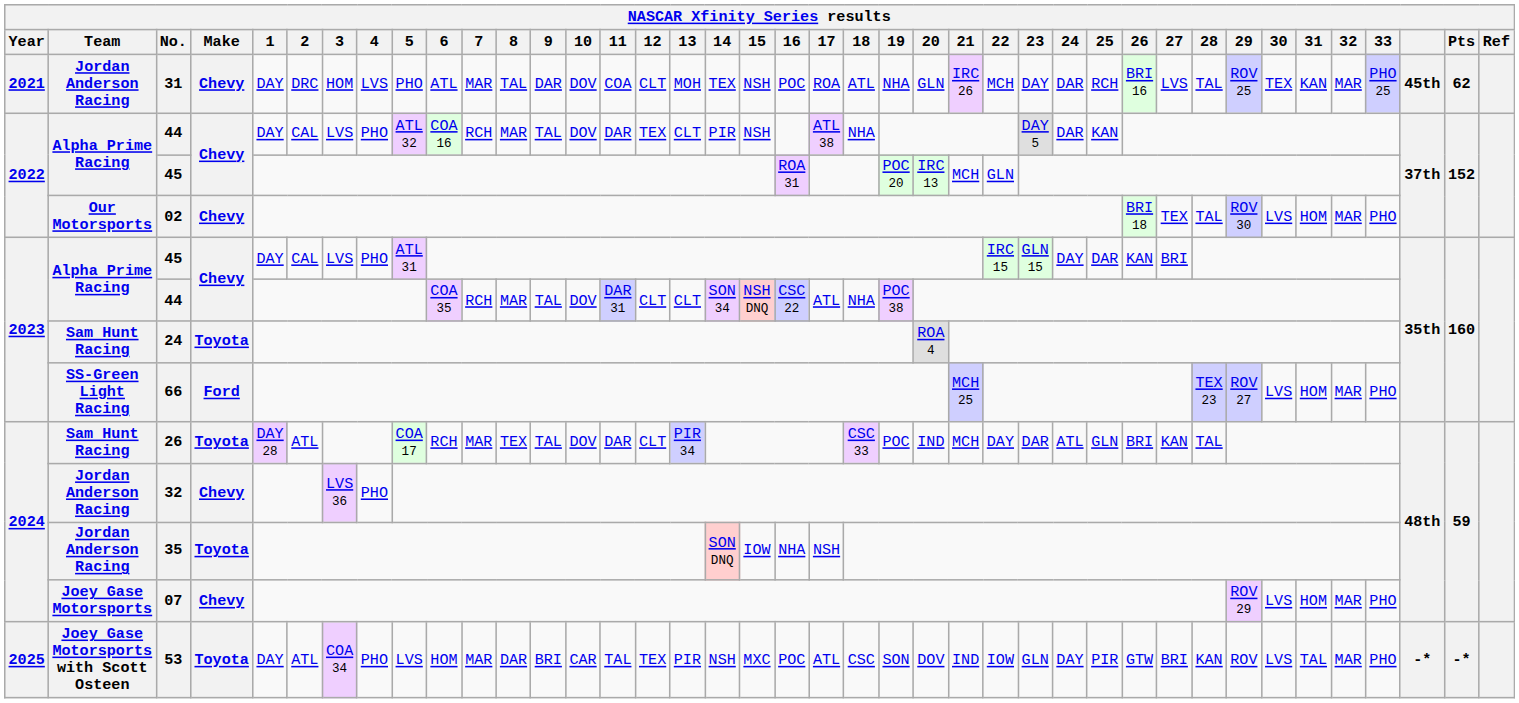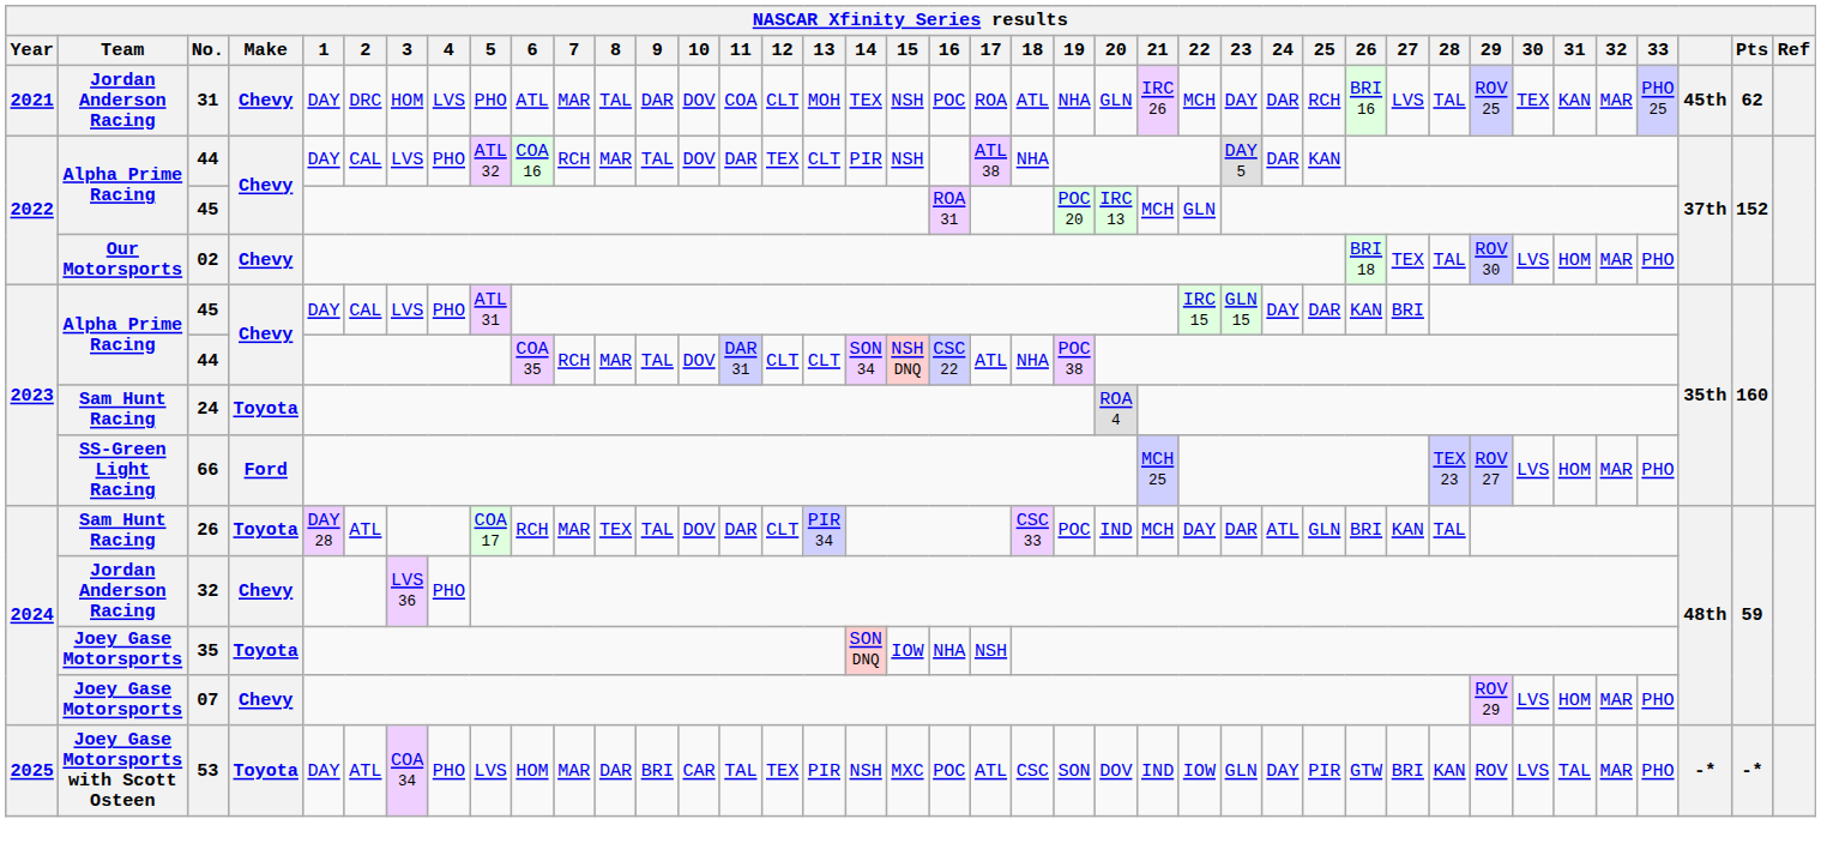 <table class="wikitable" style="text-align:center; font-size:75%">
 <tr>
 <th colspan=40><a href='#'>NASCAR Xfinity Series</a> results</th>
 </tr>
 <tr>
 <th>Year</th>
 <th>Team</th>
 <th>No.</th>
 <th>Make</th>
 <th>1</th>
 <th>2</th>
 <th>3</th>
 <th>4</th>
 <th>5</th>
 <th>6</th>
 <th>7</th>
 <th>8</th>
 <th>9</th>
 <th>10</th>
 <th>11</th>
 <th>12</th>
 <th>13</th>
 <th>14</th>
 <th>15</th>
 <th>16</th>
 <th>17</th>
 <th>18</th>
 <th>19</th>
 <th>20</th>
 <th>21</th>
 <th>22</th>
 <th>23</th>
 <th>24</th>
 <th>25</th>
 <th>26</th>
 <th>27</th>
 <th>28</th>
 <th>29</th>
 <th>30</th>
 <th>31</th>
 <th>32</th>
 <th>33</th>
 <th></th>
 <th>Pts</th>
 <th>Ref</th>
 </tr>
 <tr>
 <th><a href='#'>2021</a></th>
 <th><a href='#'>Jordan Anderson Racing</a></th>
 <th>31</th>
 <th><a href='#'>Chevy</a></th>
 <td><a href='#'>DAY</a></td>
 <td><a href='#'>DRC</a></td>
 <td><a href='#'>HOM</a></td>
 <td><a href='#'>LVS</a></td>
 <td><a href='#'>PHO</a></td>
 <td><a href='#'>ATL</a></td>
 <td><a href='#'>MAR</a></td>
 <td><a href='#'>TAL</a></td>
 <td><a href='#'>DAR</a></td>
 <td><a href='#'>DOV</a></td>
 <td><a href='#'>COA</a></td>
 <td><a href='#'>CLT</a></td>
 <td><a href='#'>MOH</a></td>
 <td><a href='#'>TEX</a></td>
 <td><a href='#'>NSH</a></td>
 <td><a href='#'>POC</a></td>
 <td><a href='#'>ROA</a></td>
 <td><a href='#'>ATL</a></td>
 <td><a href='#'>NHA</a></td>
 <td><a href='#'>GLN</a></td>
 <td style="background:#EFCFFF;"><a href='#'>IRC</a><br><small>26</small></td>
 <td><a href='#'>MCH</a></td>
 <td><a href='#'>DAY</a></td>
 <td><a href='#'>DAR</a></td>
 <td><a href='#'>RCH</a></td>
 <td style="background:#DFFFDF;"><a href='#'>BRI</a><br><small>16</small></td>
 <td><a href='#'>LVS</a></td>
 <td><a href='#'>TAL</a></td>
 <td style="background:#CFCFFF;"><a href='#'>ROV</a><br><small>25</small></td>
 <td><a href='#'>TEX</a></td>
 <td><a href='#'>KAN</a></td>
 <td><a href='#'>MAR</a></td>
 <td style="background:#CFCFFF;"><a href='#'>PHO</a><br><small>25</small></td>
 <th>45th</th>
 <th>62</th>
 <th></th>
 </tr>
 <tr>
 <th rowspan=3><a href='#'>2022</a></th>
 <th rowspan=2><a href='#'>Alpha Prime Racing</a></th>
 <th>44</th>
 <th rowspan=2><a href='#'>Chevy</a></th>
 <td><a href='#'>DAY</a></td>
 <td><a href='#'>CAL</a></td>
 <td><a href='#'>LVS</a></td>
 <td><a href='#'>PHO</a></td>
 <td style="background:#EFCFFF;"><a href='#'>ATL</a><br><small>32</small></td>
 <td style="background:#DFFFDF;"><a href='#'>COA</a><br><small>16</small></td>
 <td><a href='#'>RCH</a></td>
 <td><a href='#'>MAR</a></td>
 <td><a href='#'>TAL</a></td>
 <td><a href='#'>DOV</a></td>
 <td><a href='#'>DAR</a></td>
 <td><a href='#'>TEX</a></td>
 <td><a href='#'>CLT</a></td>
 <td><a href='#'>PIR</a></td>
 <td><a href='#'>NSH</a></td>
 <td></td>
 <td style="background:#EFCFFF;"><a href='#'>ATL</a><br><small>38</small></td>
 <td><a href='#'>NHA</a></td>
 <td colspan=4></td>
 <td style="background:#DFDFDF;"><a href='#'>DAY</a><br><small>5</small></td>
 <td><a href='#'>DAR</a></td>
 <td><a href='#'>KAN</a></td>
 <td colspan=8></td>
 <th rowspan=3>37th</th>
 <th rowspan=3>152</th>
 <th rowspan=3></th>
 </tr>
 <tr>
 <th>45</th>
 <td colspan=15></td>
 <td style="background:#EFCFFF;"><a href='#'>ROA</a><br><small>31</small></td>
 <td colspan=2></td>
 <td style="background:#DFFFDF;"><a href='#'>POC</a><br><small>20</small></td>
 <td style="background:#DFFFDF;"><a href='#'>IRC</a><br><small>13</small></td>
 <td><a href='#'>MCH</a></td>
 <td><a href='#'>GLN</a></td>
 <td colspan=11></td>
 </tr>
 <tr>
 <th><a href='#'>Our Motorsports</a></th>
 <th>02</th>
 <th><a href='#'>Chevy</a></th>
 <td colspan=25></td>
 <td style="background:#DFFFDF;"><a href='#'>BRI</a><br><small>18</small></td>
 <td><a href='#'>TEX</a></td>
 <td><a href='#'>TAL</a></td>
 <td style="background:#CFCFFF;"><a href='#'>ROV</a><br><small>30</small></td>
 <td><a href='#'>LVS</a></td>
 <td><a href='#'>HOM</a></td>
 <td><a href='#'>MAR</a></td>
 <td><a href='#'>PHO</a></td>
 </tr>
 <tr>
 <th rowspan=4><a href='#'>2023</a></th>
 <th rowspan=2><a href='#'>Alpha Prime Racing</a></th>
 <th>45</th>
 <th rowspan=2><a href='#'>Chevy</a></th>
 <td><a href='#'>DAY</a></td>
 <td><a href='#'>CAL</a></td>
 <td><a href='#'>LVS</a></td>
 <td><a href='#'>PHO</a></td>
 <td style="background:#EFCFFF;"><a href='#'>ATL</a><br><small>31</small></td>
 <td colspan=16></td>
 <td style="background:#DFFFDF;"><a href='#'>IRC</a><br><small>15</small></td>
 <td style="background:#DFFFDF;"><a href='#'>GLN</a><br><small>15</small></td>
 <td><a href='#'>DAY</a></td>
 <td><a href='#'>DAR</a></td>
 <td><a href='#'>KAN</a></td>
 <td><a href='#'>BRI</a></td>
 <td colspan=6></td>
 <th rowspan=4>35th</th>
 <th rowspan=4>160</th>
 <th rowspan=4></th>
 </tr>
 <tr>
 <th>44</th>
 <td colspan=5></td>
 <td style="background:#EFCFFF;"><a href='#'>COA</a><br><small>35</small></td>
 <td><a href='#'>RCH</a></td>
 <td><a href='#'>MAR</a></td>
 <td><a href='#'>TAL</a></td>
 <td><a href='#'>DOV</a></td>
 <td style="background:#CFCFFF;"><a href='#'>DAR</a><br><small>31</small></td>
 <td><a href='#'>CLT</a></td>
 <td><a href='#'>CLT</a></td>
 <td style="background:#EFCFFF;"><a href='#'>SON</a><br><small>34</small></td>
 <td style="background:#FFCFCF;"><a href='#'>NSH</a><br><small>DNQ</small></td>
 <td style="background:#CFCFFF;"><a href='#'>CSC</a><br><small>22</small></td>
 <td><a href='#'>ATL</a></td>
 <td><a href='#'>NHA</a></td>
 <td style="background:#EFCFFF;"><a href='#'>POC</a><br><small>38</small></td>
 <td colspan=14></td>
 </tr>
 <tr>
 <th><a href='#'>Sam Hunt Racing</a></th>
 <th>24</th>
 <th><a href='#'>Toyota</a></th>
 <td colspan=19></td>
 <td style="background:#DFDFDF;"><a href='#'>ROA</a><br><small>4</small></td>
 <td colspan=13></td>
 </tr>
 <tr>
 <th><a href='#'>SS-Green Light Racing</a></th>
 <th>66</th>
 <th><a href='#'>Ford</a></th>
 <td colspan=20></td>
 <td style="background:#CFCFFF;"><a href='#'>MCH</a><br><small>25</small></td>
 <td colspan=6></td>
 <td style="background:#CFCFFF;"><a href='#'>TEX</a><br><small>23</small></td>
 <td style="background:#CFCFFF;"><a href='#'>ROV</a><br><small>27</small></td>
 <td><a href='#'>LVS</a></td>
 <td><a href='#'>HOM</a></td>
 <td><a href='#'>MAR</a></td>
 <td><a href='#'>PHO</a></td>
 </tr>
 <tr>
 <th rowspan=4><a href='#'>2024</a></th>
 <th><a href='#'>Sam Hunt Racing</a></th>
 <th>26</th>
 <th><a href='#'>Toyota</a></th>
 <td style="background:#EFCFFF;"><a href='#'>DAY</a><br><small>28</small></td>
 <td><a href='#'>ATL</a></td>
 <td colspan=2></td>
 <td style="background:#DFFFDF;"><a href='#'>COA</a><br><small>17</small></td>
 <td><a href='#'>RCH</a></td>
 <td><a href='#'>MAR</a></td>
 <td><a href='#'>TEX</a></td>
 <td><a href='#'>TAL</a></td>
 <td><a href='#'>DOV</a></td>
 <td><a href='#'>DAR</a></td>
 <td><a href='#'>CLT</a></td>
 <td style="background:#CFCFFF;"><a href='#'>PIR</a><br><small>34</small></td>
 <td colspan=4></td>
 <td style="background:#EFCFFF;"><a href='#'>CSC</a><br><small>33</small></td>
 <td><a href='#'>POC</a></td>
 <td><a href='#'>IND</a></td>
 <td><a href='#'>MCH</a></td>
 <td><a href='#'>DAY</a></td>
 <td><a href='#'>DAR</a></td>
 <td><a href='#'>ATL</a></td>
 <td><a href='#'>GLN</a></td>
 <td><a href='#'>BRI</a></td>
 <td><a href='#'>KAN</a></td>
 <td><a href='#'>TAL</a></td>
 <td colspan=5></td>
 <th rowspan=4>48th</th>
 <th rowspan=4>59</th>
 <th rowspan=4></th>
 </tr>
 <tr>
 <th><a href='#'>Jordan Anderson Racing</a></th>
 <th>32</th>
 <th><a href='#'>Chevy</a></th>
 <td colspan=2></td>
 <td style="background:#EFCFFF;"><a href='#'>LVS</a><br><small>36</small></td>
 <td><a href='#'>PHO</a></td>
 <td colspan=29></td>
 </tr>
 <tr>
-<th><a href='#'>Jordan Anderson Racing</a></th>
+<th><a href='#'>Joey Gase Motorsports</a></th>
 <th>35</th>
 <th><a href='#'>Toyota</a></th>
 <td colspan=13></td>
 <td style="background:#FFCFCF;"><a href='#'>SON</a><br><small>DNQ</small></td>
 <td><a href='#'>IOW</a></td>
 <td><a href='#'>NHA</a></td>
 <td><a href='#'>NSH</a></td>
 <td colspan=16></td>
 </tr>
 <tr>
 <th><a href='#'>Joey Gase Motorsports</a></th>
 <th>07</th>
 <th><a href='#'>Chevy</a></th>
 <td colspan=28></td>
 <td style="background:#EFCFFF;"><a href='#'>ROV</a><br><small>29</small></td>
 <td><a href='#'>LVS</a></td>
 <td><a href='#'>HOM</a></td>
 <td><a href='#'>MAR</a></td>
 <td><a href='#'>PHO</a></td>
 </tr>
 <tr>
 <th><a href='#'>2025</a></th>
 <th><a href='#'>Joey Gase Motorsports</a> with Scott Osteen</th>
 <th>53</th>
 <th><a href='#'>Toyota</a></th>
 <td><a href='#'>DAY</a></td>
 <td><a href='#'>ATL</a></td>
 <td style="background:#EFCFFF;"><a href='#'>COA</a><br><small>34</small></td>
 <td><a href='#'>PHO</a></td>
 <td><a href='#'>LVS</a></td>
 <td><a href='#'>HOM</a></td>
 <td><a href='#'>MAR</a></td>
 <td><a href='#'>DAR</a></td>
 <td><a href='#'>BRI</a></td>
 <td><a href='#'>CAR</a></td>
 <td><a href='#'>TAL</a></td>
 <td><a href='#'>TEX</a></td>
 <td><a href='#'>PIR</a></td>
 <td><a href='#'>NSH</a></td>
 <td><a href='#'>MXC</a></td>
 <td><a href='#'>POC</a></td>
 <td><a href='#'>ATL</a></td>
 <td><a href='#'>CSC</a></td>
 <td><a href='#'>SON</a></td>
 <td><a href='#'>DOV</a></td>
 <td><a href='#'>IND</a></td>
 <td><a href='#'>IOW</a></td>
 <td><a href='#'>GLN</a></td>
 <td><a href='#'>DAY</a></td>
 <td><a href='#'>PIR</a></td>
 <td><a href='#'>GTW</a></td>
 <td><a href='#'>BRI</a></td>
 <td><a href='#'>KAN</a></td>
 <td><a href='#'>ROV</a></td>
 <td><a href='#'>LVS</a></td>
 <td><a href='#'>TAL</a></td>
 <td><a href='#'>MAR</a></td>
 <td><a href='#'>PHO</a></td>
 <th>-*</th>
 <th>-*</th>
 <th></th>
 </tr>
 </table>
